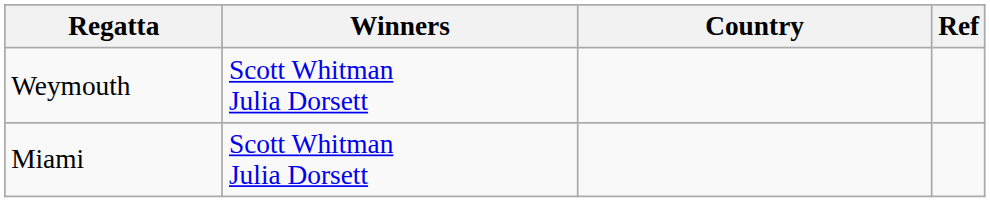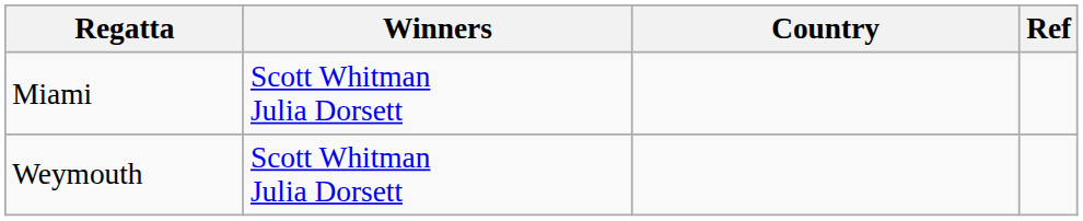 <table class="wikitable">
 <tr>
 <th width=120>Regatta</th>
 <th style="width:200px;">Winners</th>
 <th style="width:200px;">Country</th>
 <th>Ref</th>
 </tr>
 <tr>
+<td>Miami</td>
+<td><a href='#'>Scott Whitman</a><br><a href='#'>Julia Dorsett</a></td>
+<td></td>
+<td></td>
+</tr>
+<tr>
 <td>Weymouth</td>
 <td><a href='#'>Scott Whitman</a><br><a href='#'>Julia Dorsett</a></td>
 <td></td>
 <td></td>
 </tr>
-<tr>
-<td>Miami</td>
-<td><a href='#'>Scott Whitman</a><br><a href='#'>Julia Dorsett</a></td>
-<td></td>
-<td></td>
-</tr>
 </table>
